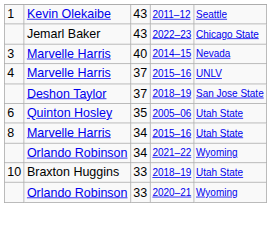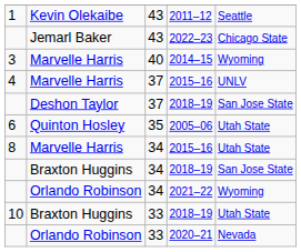 <table class="wikitable">
 <tr>
 </tr>
 <tr>
 <td>1</td>
 <td><a href='#'>Kevin Olekaibe</a></td>
 <td>43</td>
 <td style="font-size:80%;"><a href='#'>2011–12</a></td>
 <td style="font-size:80%;"><a href='#'>Seattle</a></td>
 </tr>
 <tr>
 <td></td>
 <td>Jemarl Baker</td>
 <td>43</td>
 <td style="font-size:80%;"><a href='#'>2022–23</a></td>
 <td style="font-size:80%;"><a href='#'>Chicago State</a></td>
 </tr>
 <tr>
 <td>3</td>
 <td><a href='#'>Marvelle Harris</a></td>
 <td>40</td>
 <td style="font-size:80%;"><a href='#'>2014–15</a></td>
-<td style="font-size:80%;"><a href='#'>Nevada</a></td>
+<td style="font-size:80%;"><a href='#'>Wyoming</a></td>
 </tr>
 <tr>
 <td>4</td>
 <td><a href='#'>Marvelle Harris</a></td>
 <td>37</td>
 <td style="font-size:80%;"><a href='#'>2015–16</a></td>
 <td style="font-size:80%;"><a href='#'>UNLV</a></td>
 </tr>
 <tr>
 <td></td>
 <td><a href='#'>Deshon Taylor</a></td>
 <td>37</td>
 <td style="font-size:80%;"><a href='#'>2018–19</a></td>
 <td style="font-size:80%;"><a href='#'>San Jose State</a></td>
 </tr>
 <tr>
 <td>6</td>
 <td><a href='#'>Quinton Hosley</a></td>
 <td>35</td>
 <td style="font-size:80%;"><a href='#'>2005–06</a></td>
 <td style="font-size:80%;"><a href='#'>Utah State</a></td>
 </tr>
 <tr>
 <td>8</td>
 <td><a href='#'>Marvelle Harris</a></td>
 <td>34</td>
 <td style="font-size:80%;"><a href='#'>2015–16</a></td>
 <td style="font-size:80%;"><a href='#'>Utah State</a></td>
 </tr>
 <tr>
 <td></td>
+<td>Braxton Huggins</td>
+<td>34</td>
+<td style="font-size:80%;"><a href='#'>2018–19</a></td>
+<td style="font-size:80%;"><a href='#'>San Jose State</a></td>
+</tr>
+<tr>
+<td></td>
 <td><a href='#'>Orlando Robinson</a></td>
 <td>34</td>
 <td style="font-size:80%;"><a href='#'>2021–22</a></td>
 <td style="font-size:80%;"><a href='#'>Wyoming</a></td>
 </tr>
 <tr>
 <td>10</td>
 <td>Braxton Huggins</td>
 <td>33</td>
 <td style="font-size:80%;"><a href='#'>2018–19</a></td>
 <td style="font-size:80%;"><a href='#'>Utah State</a></td>
 </tr>
 <tr>
 <td></td>
 <td><a href='#'>Orlando Robinson</a></td>
 <td>33</td>
 <td style="font-size:80%;"><a href='#'>2020–21</a></td>
-<td style="font-size:80%;"><a href='#'>Wyoming</a></td>
+<td style="font-size:80%;"><a href='#'>Nevada</a></td>
 </tr>
 </table>
